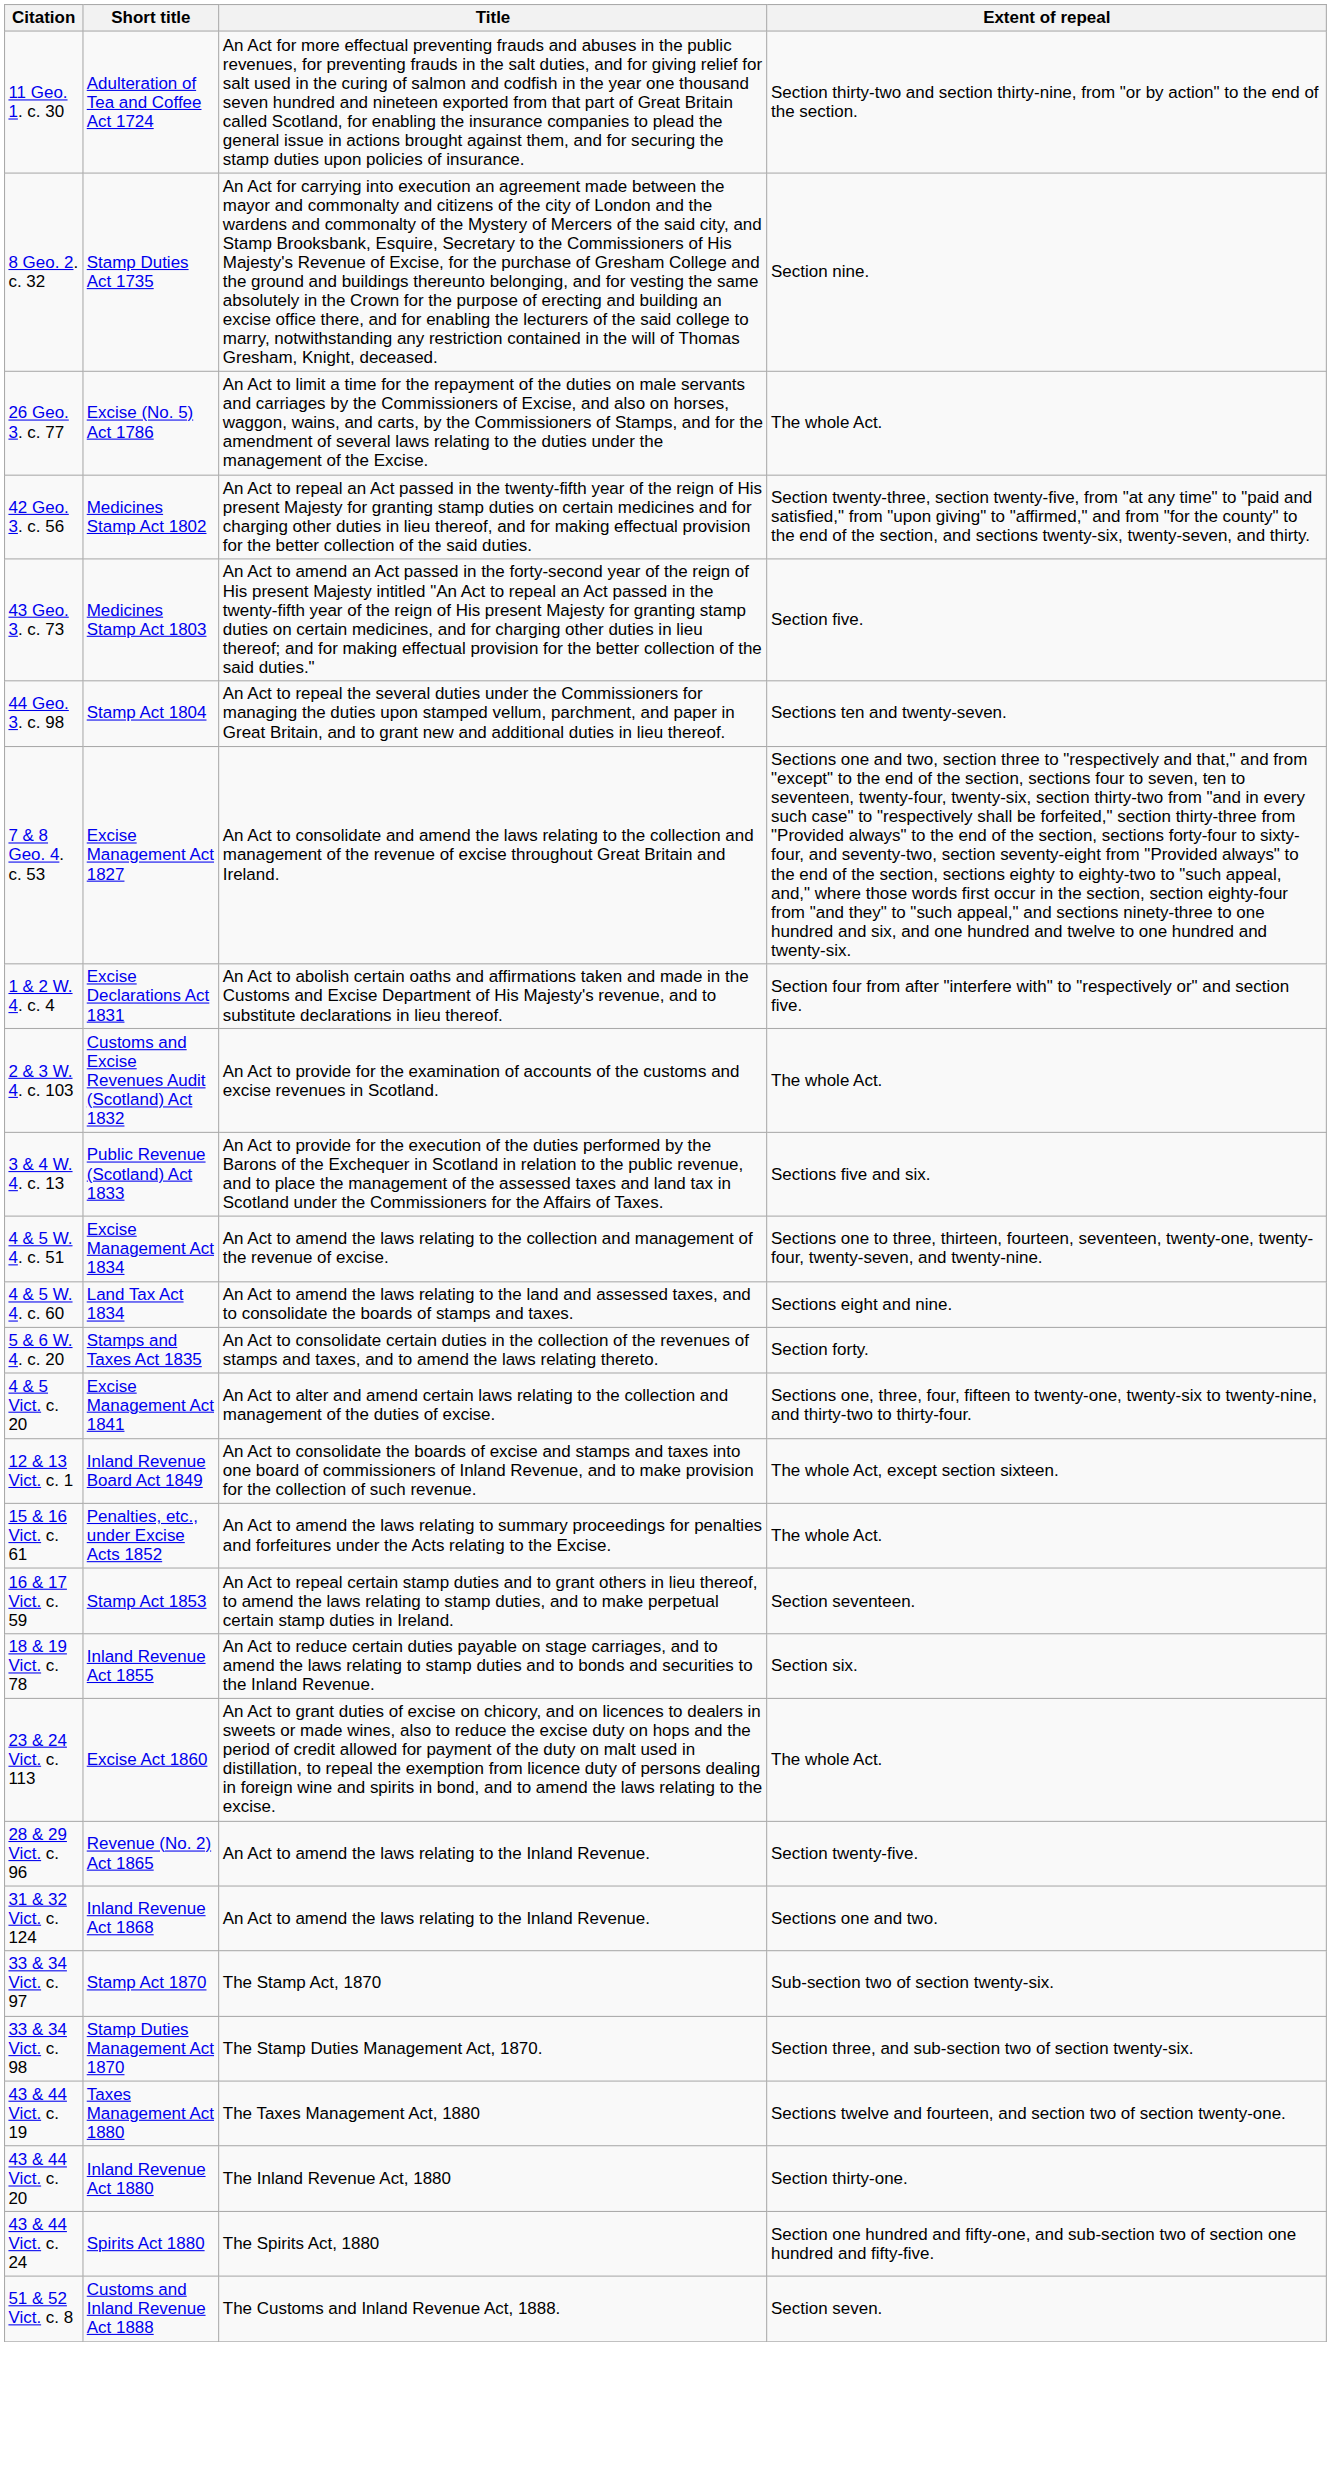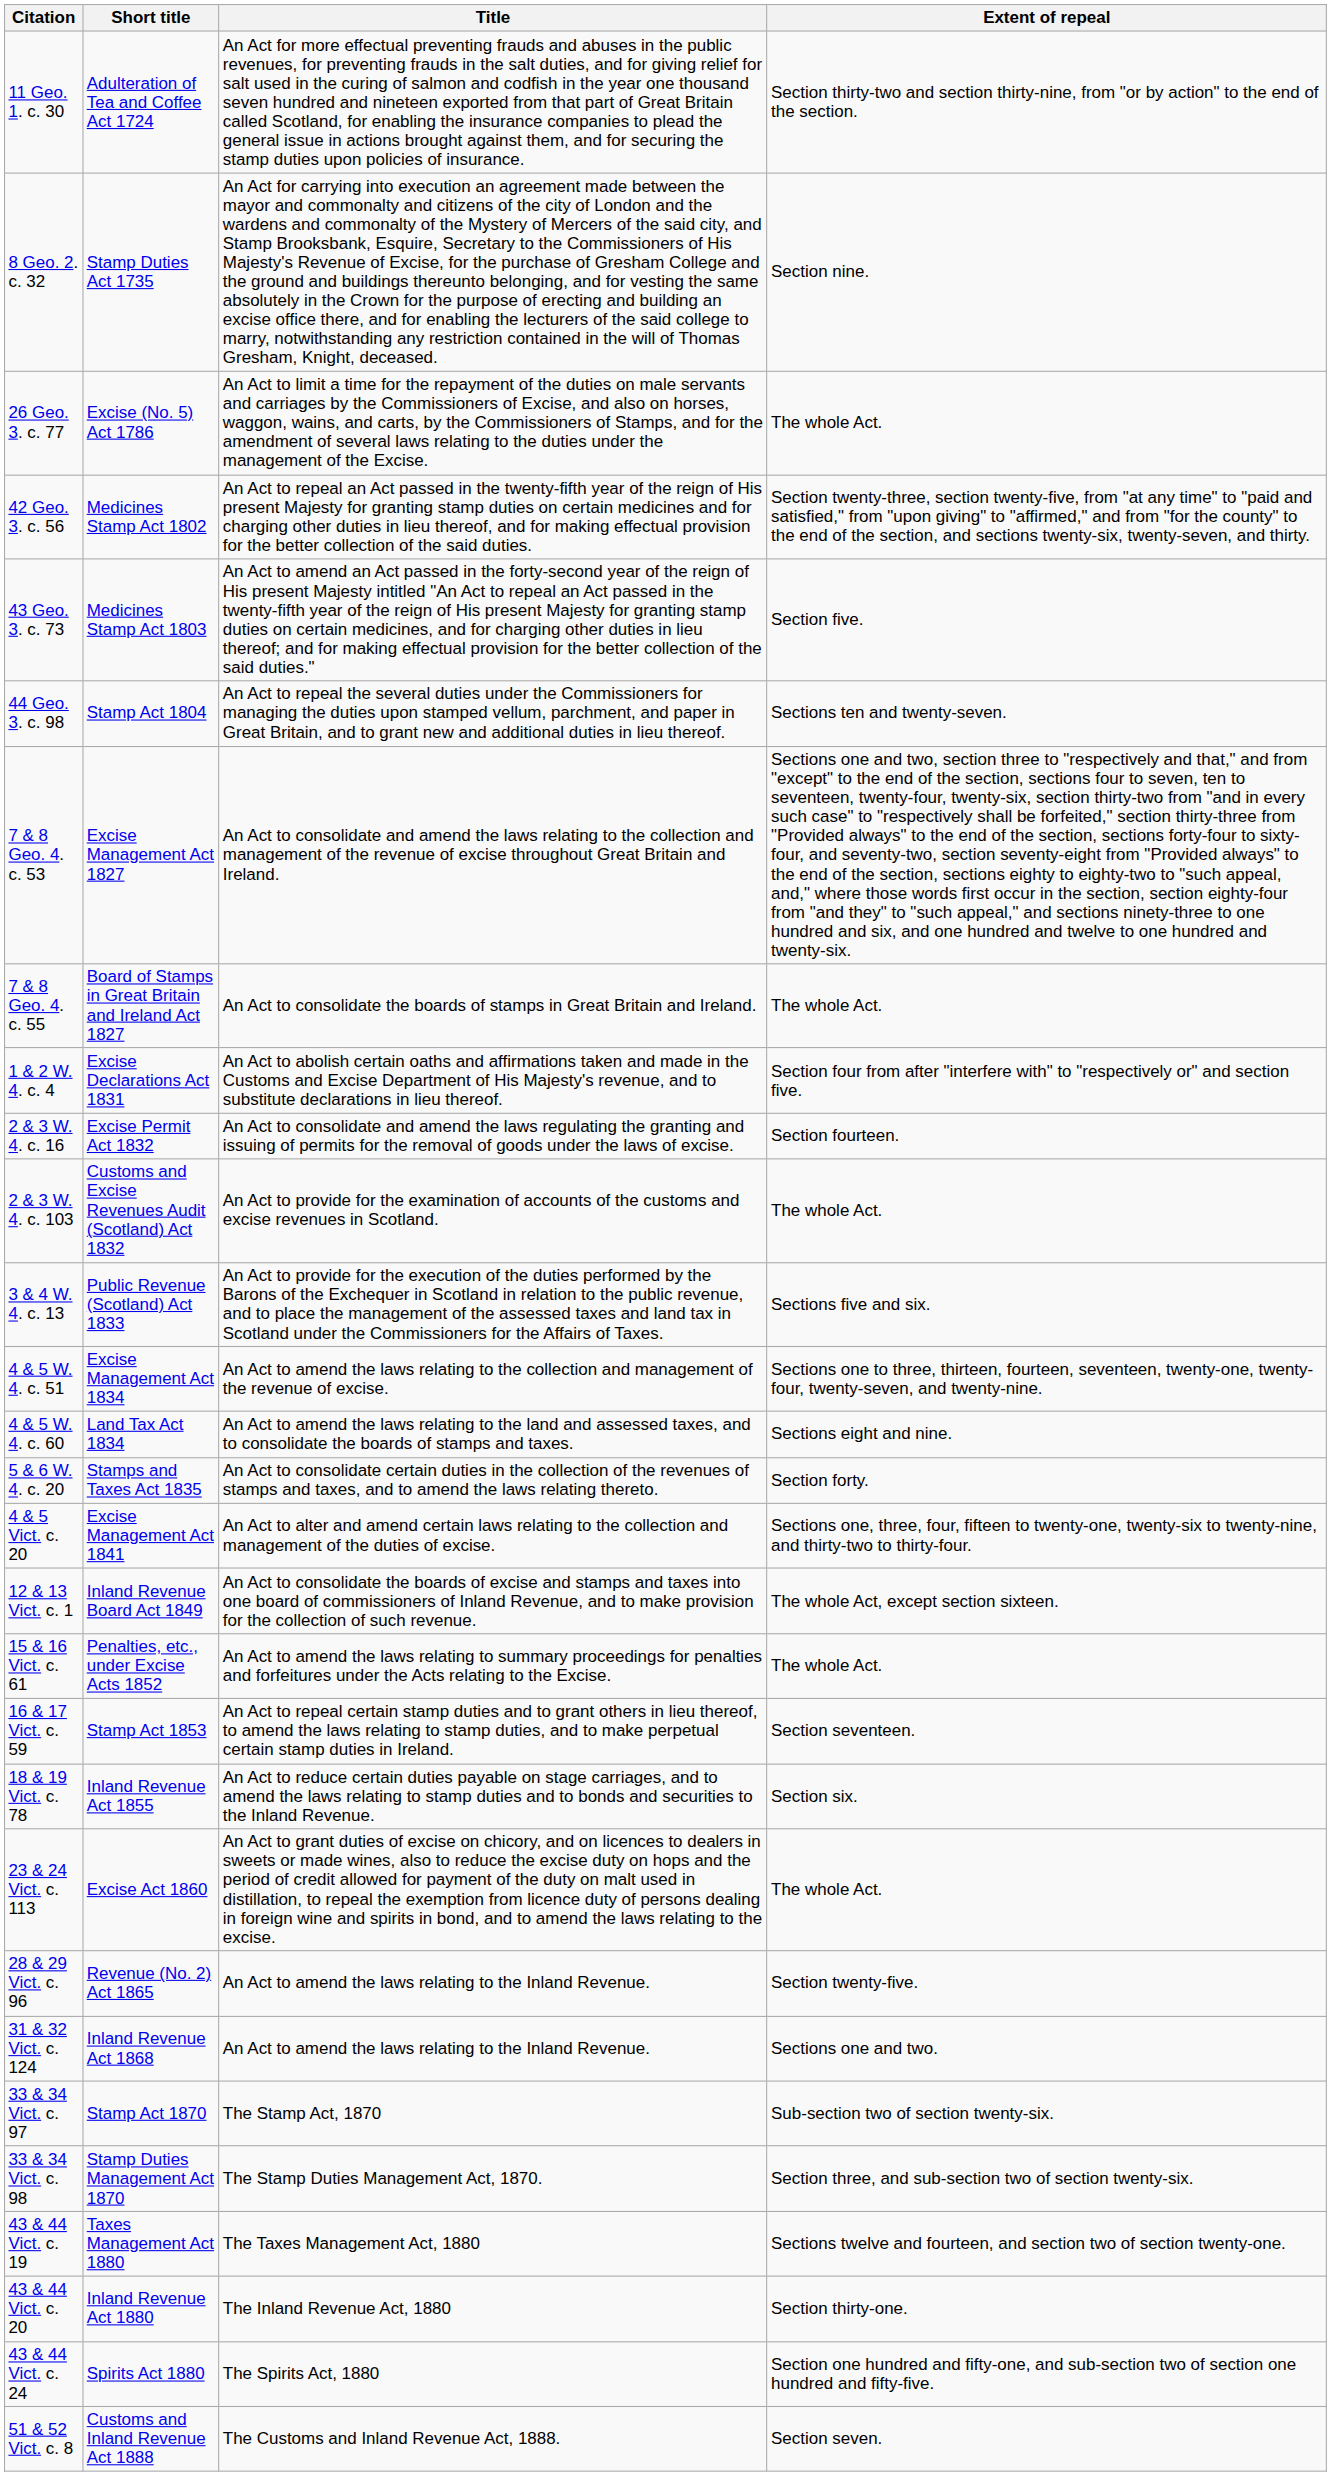 <table class="wikitable">
 <tr>
 <th>Citation</th>
 <th>Short title</th>
 <th>Title</th>
 <th>Extent of repeal</th>
 </tr>
 <tr>
 <td><a href='#'>11 Geo. 1</a>. c. 30</td>
 <td><a href='#'>Adulteration of Tea and Coffee Act 1724</a></td>
 <td>An Act for more effectual preventing frauds and abuses in the public revenues, for preventing frauds in the salt duties, and for giving relief for salt used in the curing of salmon and codfish in the year one thousand seven hundred and nineteen exported from that part of Great Britain called Scotland, for enabling the insurance companies to plead the general issue in actions brought against them, and for securing the stamp duties upon policies of insurance.</td>
 <td>Section thirty-two and section thirty-nine, from "or by action" to the end of the section.</td>
 </tr>
 <tr>
 <td><a href='#'>8 Geo. 2</a>. c. 32</td>
 <td><a href='#'>Stamp Duties Act 1735</a></td>
 <td>An Act for carrying into execution an agreement made between the mayor and commonalty and citizens of the city of London and the wardens and commonalty of the Mystery of Mercers of the said city, and Stamp Brooksbank, Esquire, Secretary to the Commissioners of His Majesty's Revenue of Excise, for the purchase of Gresham College and the ground and buildings thereunto belonging, and for vesting the same absolutely in the Crown for the purpose of erecting and building an excise office there, and for enabling the lecturers of the said college to marry, notwithstanding any restriction contained in the will of Thomas Gresham, Knight, deceased.</td>
 <td>Section nine.</td>
 </tr>
 <tr>
 <td><a href='#'>26 Geo. 3</a>. c. 77</td>
 <td><a href='#'>Excise (No. 5) Act 1786</a></td>
 <td>An Act to limit a time for the repayment of the duties on male servants and carriages by the Commissioners of Excise, and also on horses, waggon, wains, and carts, by the Commissioners of Stamps, and for the amendment of several laws relating to the duties under the management of the Excise.</td>
 <td>The whole Act.</td>
 </tr>
 <tr>
 <td><a href='#'>42 Geo. 3</a>. c. 56</td>
 <td><a href='#'>Medicines Stamp Act 1802</a></td>
 <td>An Act to repeal an Act passed in the twenty-fifth year of the reign of His present Majesty for granting stamp duties on certain medicines and for charging other duties in lieu thereof, and for making effectual provision for the better collection of the said duties.</td>
 <td>Section twenty-three, section twenty-five, from "at any time" to "paid and satisfied," from "upon giving" to "affirmed," and from "for the county" to the end of the section, and sections twenty-six, twenty-seven, and thirty.</td>
 </tr>
 <tr>
 <td><a href='#'>43 Geo. 3</a>. c. 73</td>
 <td><a href='#'>Medicines Stamp Act 1803</a></td>
 <td>An Act to amend an Act passed in the forty-second year of the reign of His present Majesty intitled "An Act to repeal an Act passed in the twenty-fifth year of the reign of His present Majesty for granting stamp duties on certain medicines, and for charging other duties in lieu thereof; and for making effectual provision for the better collection of the said duties."</td>
 <td>Section five.</td>
 </tr>
 <tr>
 <td><a href='#'>44 Geo. 3</a>. c. 98</td>
 <td><a href='#'>Stamp Act 1804</a></td>
 <td>An Act to repeal the several duties under the Commissioners for managing the duties upon stamped vellum, parchment, and paper in Great Britain, and to grant new and additional duties in lieu thereof.</td>
 <td>Sections ten and twenty-seven.</td>
 </tr>
 <tr>
 <td><a href='#'>7 & 8 Geo. 4</a>. c. 53</td>
 <td><a href='#'>Excise Management Act 1827</a></td>
 <td>An Act to consolidate and amend the laws relating to the collection and management of the revenue of excise throughout Great Britain and Ireland.</td>
 <td>Sections one and two, section three to "respectively and that," and from "except" to the end of the section, sections four to seven, ten to seventeen, twenty-four, twenty-six, section thirty-two from "and in every such case" to "respectively shall be forfeited," section thirty-three from "Provided always" to the end of the section, sections forty-four to sixty-four, and seventy-two, section seventy-eight from "Provided always" to the end of the section, sections eighty to eighty-two to "such appeal, and," where those words first occur in the section, section eighty-four from "and they" to "such appeal," and sections ninety-three to one hundred and six, and one hundred and twelve to one hundred and twenty-six.</td>
 </tr>
 <tr>
+<td><a href='#'>7 & 8 Geo. 4</a>. c. 55</td>
+<td><a href='#'>Board of Stamps in Great Britain and Ireland Act 1827</a></td>
+<td>An Act to consolidate the boards of stamps in Great Britain and Ireland.</td>
+<td>The whole Act.</td>
+</tr>
+<tr>
 <td><a href='#'>1 & 2 W. 4</a>. c. 4</td>
 <td><a href='#'>Excise Declarations Act 1831</a></td>
 <td>An Act to abolish certain oaths and affirmations taken and made in the Customs and Excise Department of His Majesty's revenue, and to substitute declarations in lieu thereof.</td>
 <td>Section four from after "interfere with" to "respectively or" and section five.</td>
+</tr>
+<tr>
+<td><a href='#'>2 & 3 W. 4</a>. c. 16</td>
+<td><a href='#'>Excise Permit Act 1832</a></td>
+<td>An Act to consolidate and amend the laws regulating the granting and issuing of permits for the removal of goods under the laws of excise.</td>
+<td>Section fourteen.</td>
 </tr>
 <tr>
 <td><a href='#'>2 & 3 W. 4</a>. c. 103</td>
 <td><a href='#'>Customs and Excise Revenues Audit (Scotland) Act 1832</a></td>
 <td>An Act to provide for the examination of accounts of the customs and excise revenues in Scotland.</td>
 <td>The whole Act.</td>
 </tr>
 <tr>
 <td><a href='#'>3 & 4 W. 4</a>. c. 13</td>
 <td><a href='#'>Public Revenue (Scotland) Act 1833</a></td>
 <td>An Act to provide for the execution of the duties performed by the Barons of the Exchequer in Scotland in relation to the public revenue, and to place the management of the assessed taxes and land tax in Scotland under the Commissioners for the Affairs of Taxes.</td>
 <td>Sections five and six.</td>
 </tr>
 <tr>
 <td><a href='#'>4 & 5 W. 4</a>. c. 51</td>
 <td><a href='#'>Excise Management Act 1834</a></td>
 <td>An Act to amend the laws relating to the collection and management of the revenue of excise.</td>
 <td>Sections one to three, thirteen, fourteen, seventeen, twenty-one, twenty-four, twenty-seven, and twenty-nine.</td>
 </tr>
 <tr>
 <td><a href='#'>4 & 5 W. 4</a>. c. 60</td>
 <td><a href='#'>Land Tax Act 1834</a></td>
 <td>An Act to amend the laws relating to the land and assessed taxes, and to consolidate the boards of stamps and taxes.</td>
 <td>Sections eight and nine.</td>
 </tr>
 <tr>
 <td><a href='#'>5 & 6 W. 4</a>. c. 20</td>
 <td><a href='#'>Stamps and Taxes Act 1835</a></td>
 <td>An Act to consolidate certain duties in the collection of the revenues of stamps and taxes, and to amend the laws relating thereto.</td>
 <td>Section forty.</td>
 </tr>
 <tr>
 <td><a href='#'>4 & 5 Vict.</a> c. 20</td>
 <td><a href='#'>Excise Management Act 1841</a></td>
 <td>An Act to alter and amend certain laws relating to the collection and management of the duties of excise.</td>
 <td>Sections one, three, four, fifteen to twenty-one, twenty-six to twenty-nine, and thirty-two to thirty-four.</td>
 </tr>
 <tr>
 <td><a href='#'>12 & 13 Vict.</a> c. 1</td>
 <td><a href='#'>Inland Revenue Board Act 1849</a></td>
 <td>An Act to consolidate the boards of excise and stamps and taxes into one board of commissioners of Inland Revenue, and to make provision for the collection of such revenue.</td>
 <td>The whole Act, except section sixteen.</td>
 </tr>
 <tr>
 <td><a href='#'>15 & 16 Vict.</a> c. 61</td>
 <td><a href='#'>Penalties, etc., under Excise Acts 1852</a></td>
 <td>An Act to amend the laws relating to summary proceedings for penalties and forfeitures under the Acts relating to the Excise.</td>
 <td>The whole Act.</td>
 </tr>
 <tr>
 <td><a href='#'>16 & 17 Vict.</a> c. 59</td>
 <td><a href='#'>Stamp Act 1853</a></td>
 <td>An Act to repeal certain stamp duties and to grant others in lieu thereof, to amend the laws relating to stamp duties, and to make perpetual certain stamp duties in Ireland.</td>
 <td>Section seventeen.</td>
 </tr>
 <tr>
 <td><a href='#'>18 & 19 Vict.</a> c. 78</td>
 <td><a href='#'>Inland Revenue Act 1855</a></td>
 <td>An Act to reduce certain duties payable on stage carriages, and to amend the laws relating to stamp duties and to bonds and securities to the Inland Revenue.</td>
 <td>Section six.</td>
 </tr>
 <tr>
 <td><a href='#'>23 & 24 Vict.</a> c. 113</td>
 <td><a href='#'>Excise Act 1860</a></td>
 <td>An Act to grant duties of excise on chicory, and on licences to dealers in sweets or made wines, also to reduce the excise duty on hops and the period of credit allowed for payment of the duty on malt used in distillation, to repeal the exemption from licence duty of persons dealing in foreign wine and spirits in bond, and to amend the laws relating to the excise.</td>
 <td>The whole Act.</td>
 </tr>
 <tr>
 <td><a href='#'>28 & 29 Vict.</a> c. 96</td>
 <td><a href='#'>Revenue (No. 2) Act 1865</a></td>
 <td>An Act to amend the laws relating to the Inland Revenue.</td>
 <td>Section twenty-five.</td>
 </tr>
 <tr>
 <td><a href='#'>31 & 32 Vict.</a> c. 124</td>
 <td><a href='#'>Inland Revenue Act 1868</a></td>
 <td>An Act to amend the laws relating to the Inland Revenue.</td>
 <td>Sections one and two.</td>
 </tr>
 <tr>
 <td><a href='#'>33 & 34 Vict.</a> c. 97</td>
 <td><a href='#'>Stamp Act 1870</a></td>
 <td>The Stamp Act, 1870</td>
 <td>Sub-section two of section twenty-six.</td>
 </tr>
 <tr>
 <td><a href='#'>33 & 34 Vict.</a> c. 98</td>
 <td><a href='#'>Stamp Duties Management Act 1870</a></td>
 <td>The Stamp Duties Management Act, 1870.</td>
 <td>Section three, and sub-section two of section twenty-six.</td>
 </tr>
 <tr>
 <td><a href='#'>43 & 44 Vict.</a> c. 19</td>
 <td><a href='#'>Taxes Management Act 1880</a></td>
 <td>The Taxes Management Act, 1880</td>
 <td>Sections twelve and fourteen, and section two of section twenty-one.</td>
 </tr>
 <tr>
 <td><a href='#'>43 & 44 Vict.</a> c. 20</td>
 <td><a href='#'>Inland Revenue Act 1880</a></td>
 <td>The Inland Revenue Act, 1880</td>
 <td>Section thirty-one.</td>
 </tr>
 <tr>
 <td><a href='#'>43 & 44 Vict.</a> c. 24</td>
 <td><a href='#'>Spirits Act 1880</a></td>
 <td>The Spirits Act, 1880</td>
 <td>Section one hundred and fifty-one, and sub-section two of section one hundred and fifty-five.</td>
 </tr>
 <tr>
 <td><a href='#'>51 & 52 Vict.</a> c. 8</td>
 <td><a href='#'>Customs and Inland Revenue Act 1888</a></td>
 <td>The Customs and Inland Revenue Act, 1888.</td>
 <td>Section seven.</td>
 </tr>
 </table>
